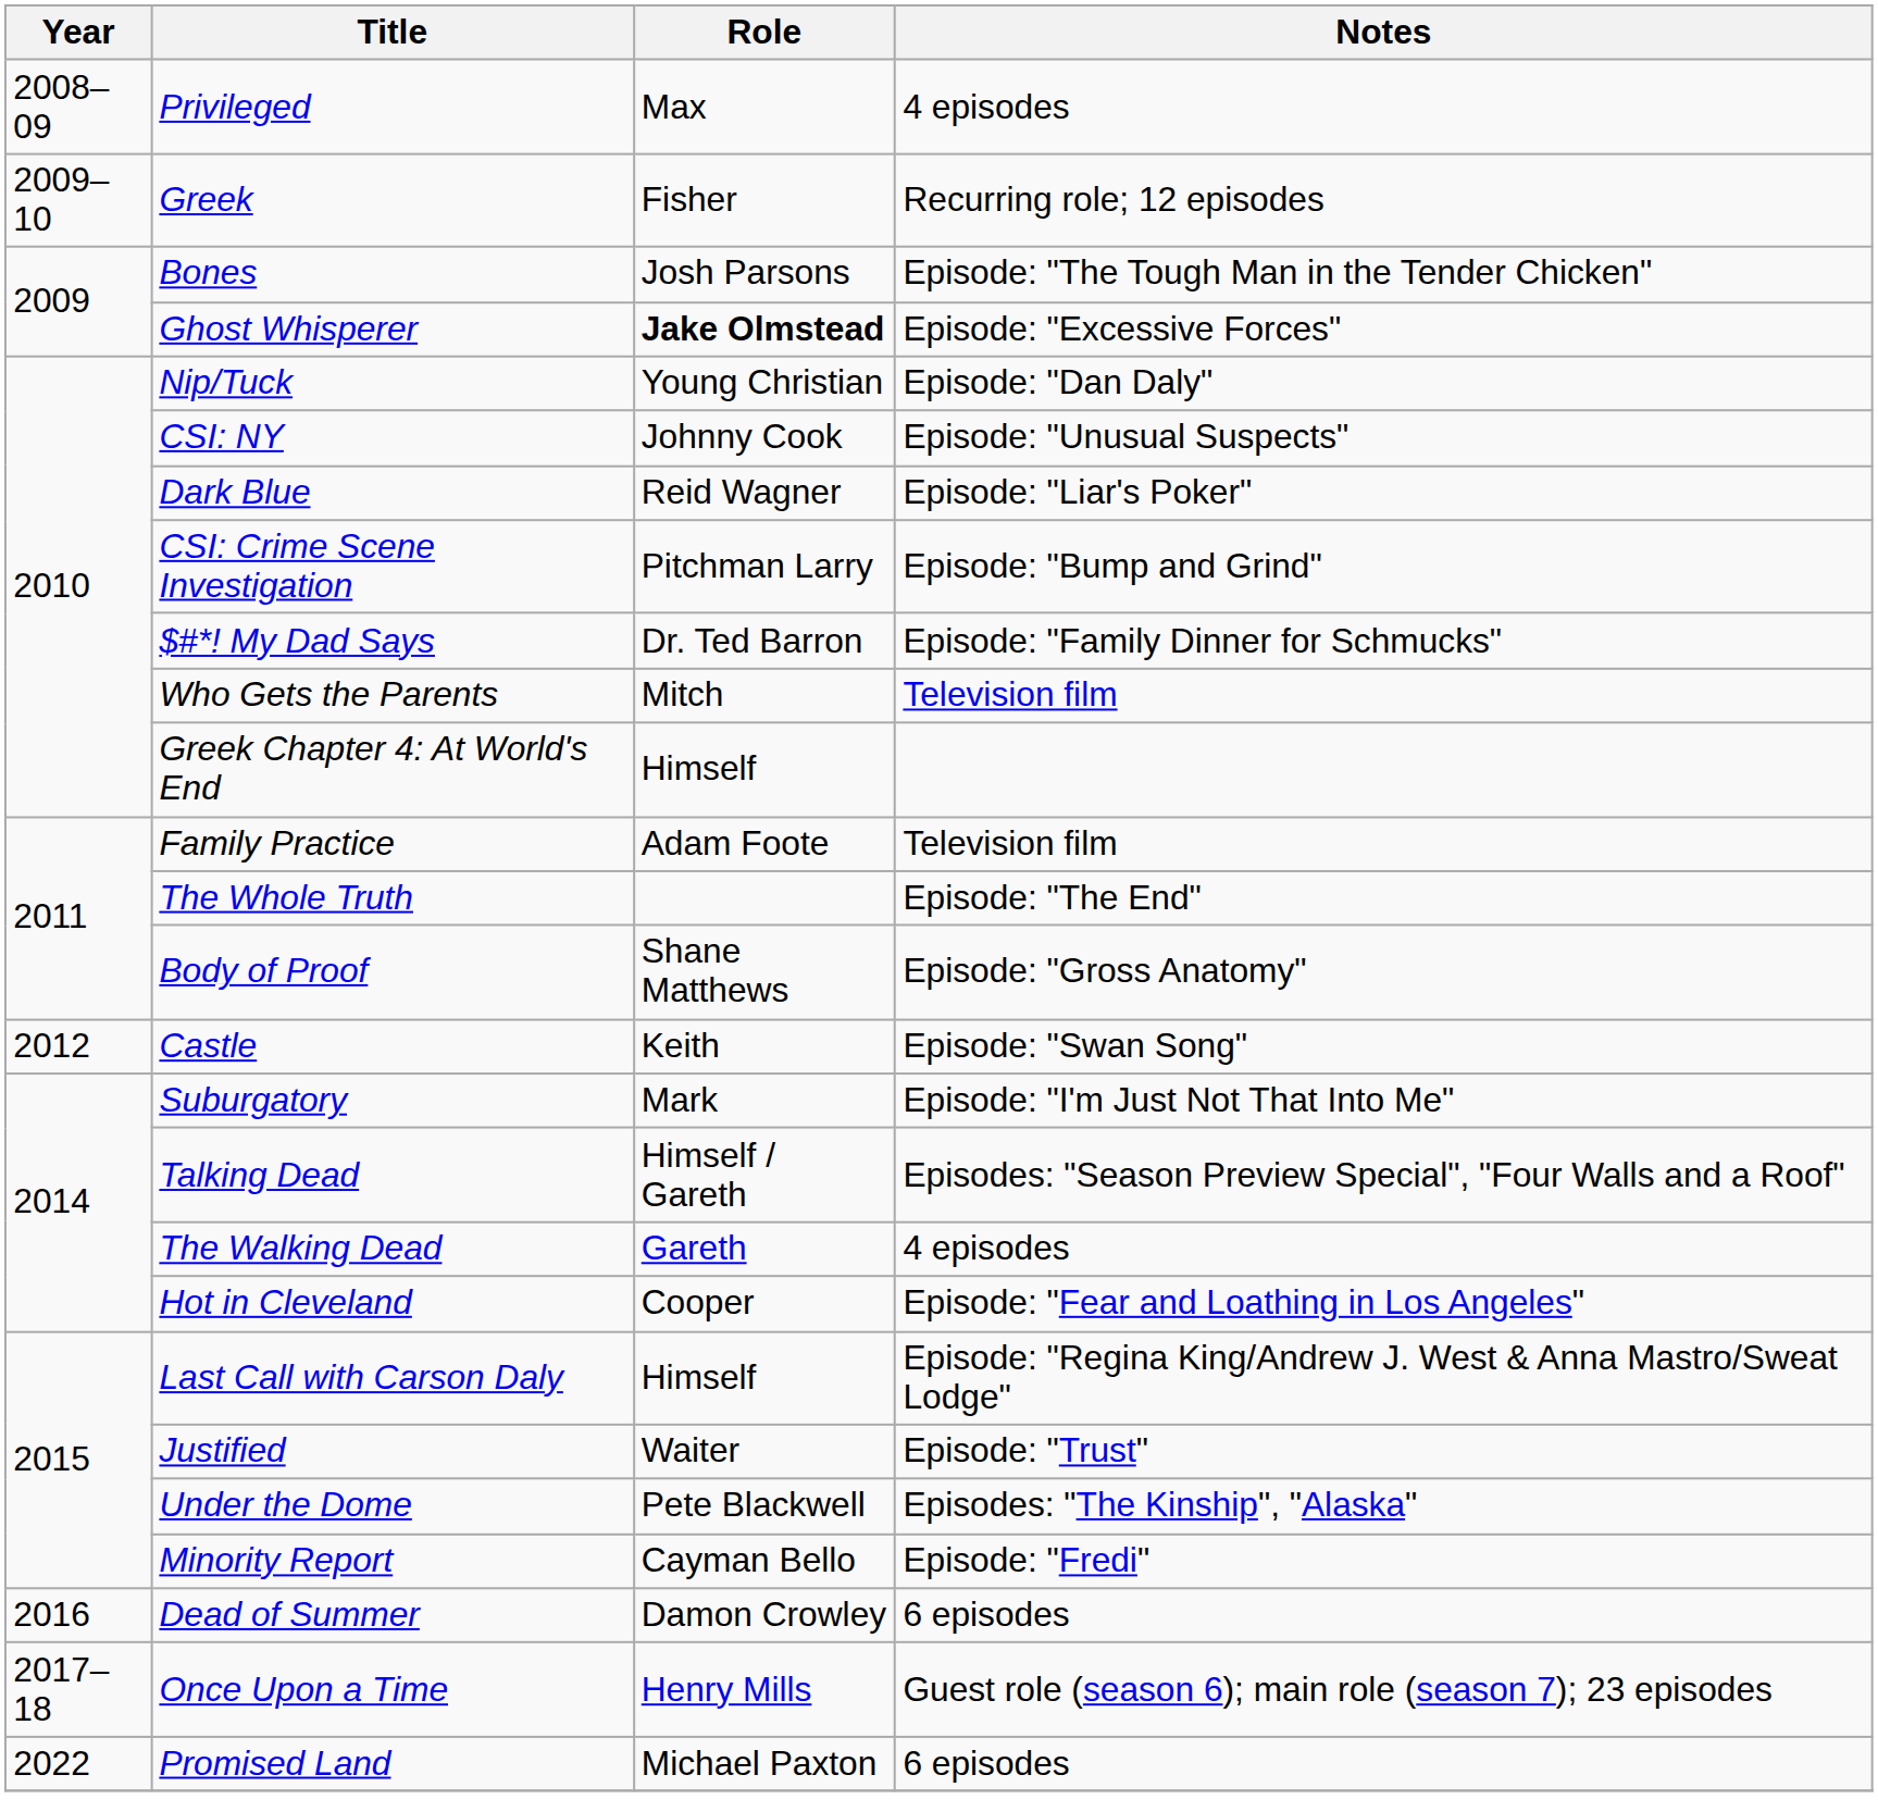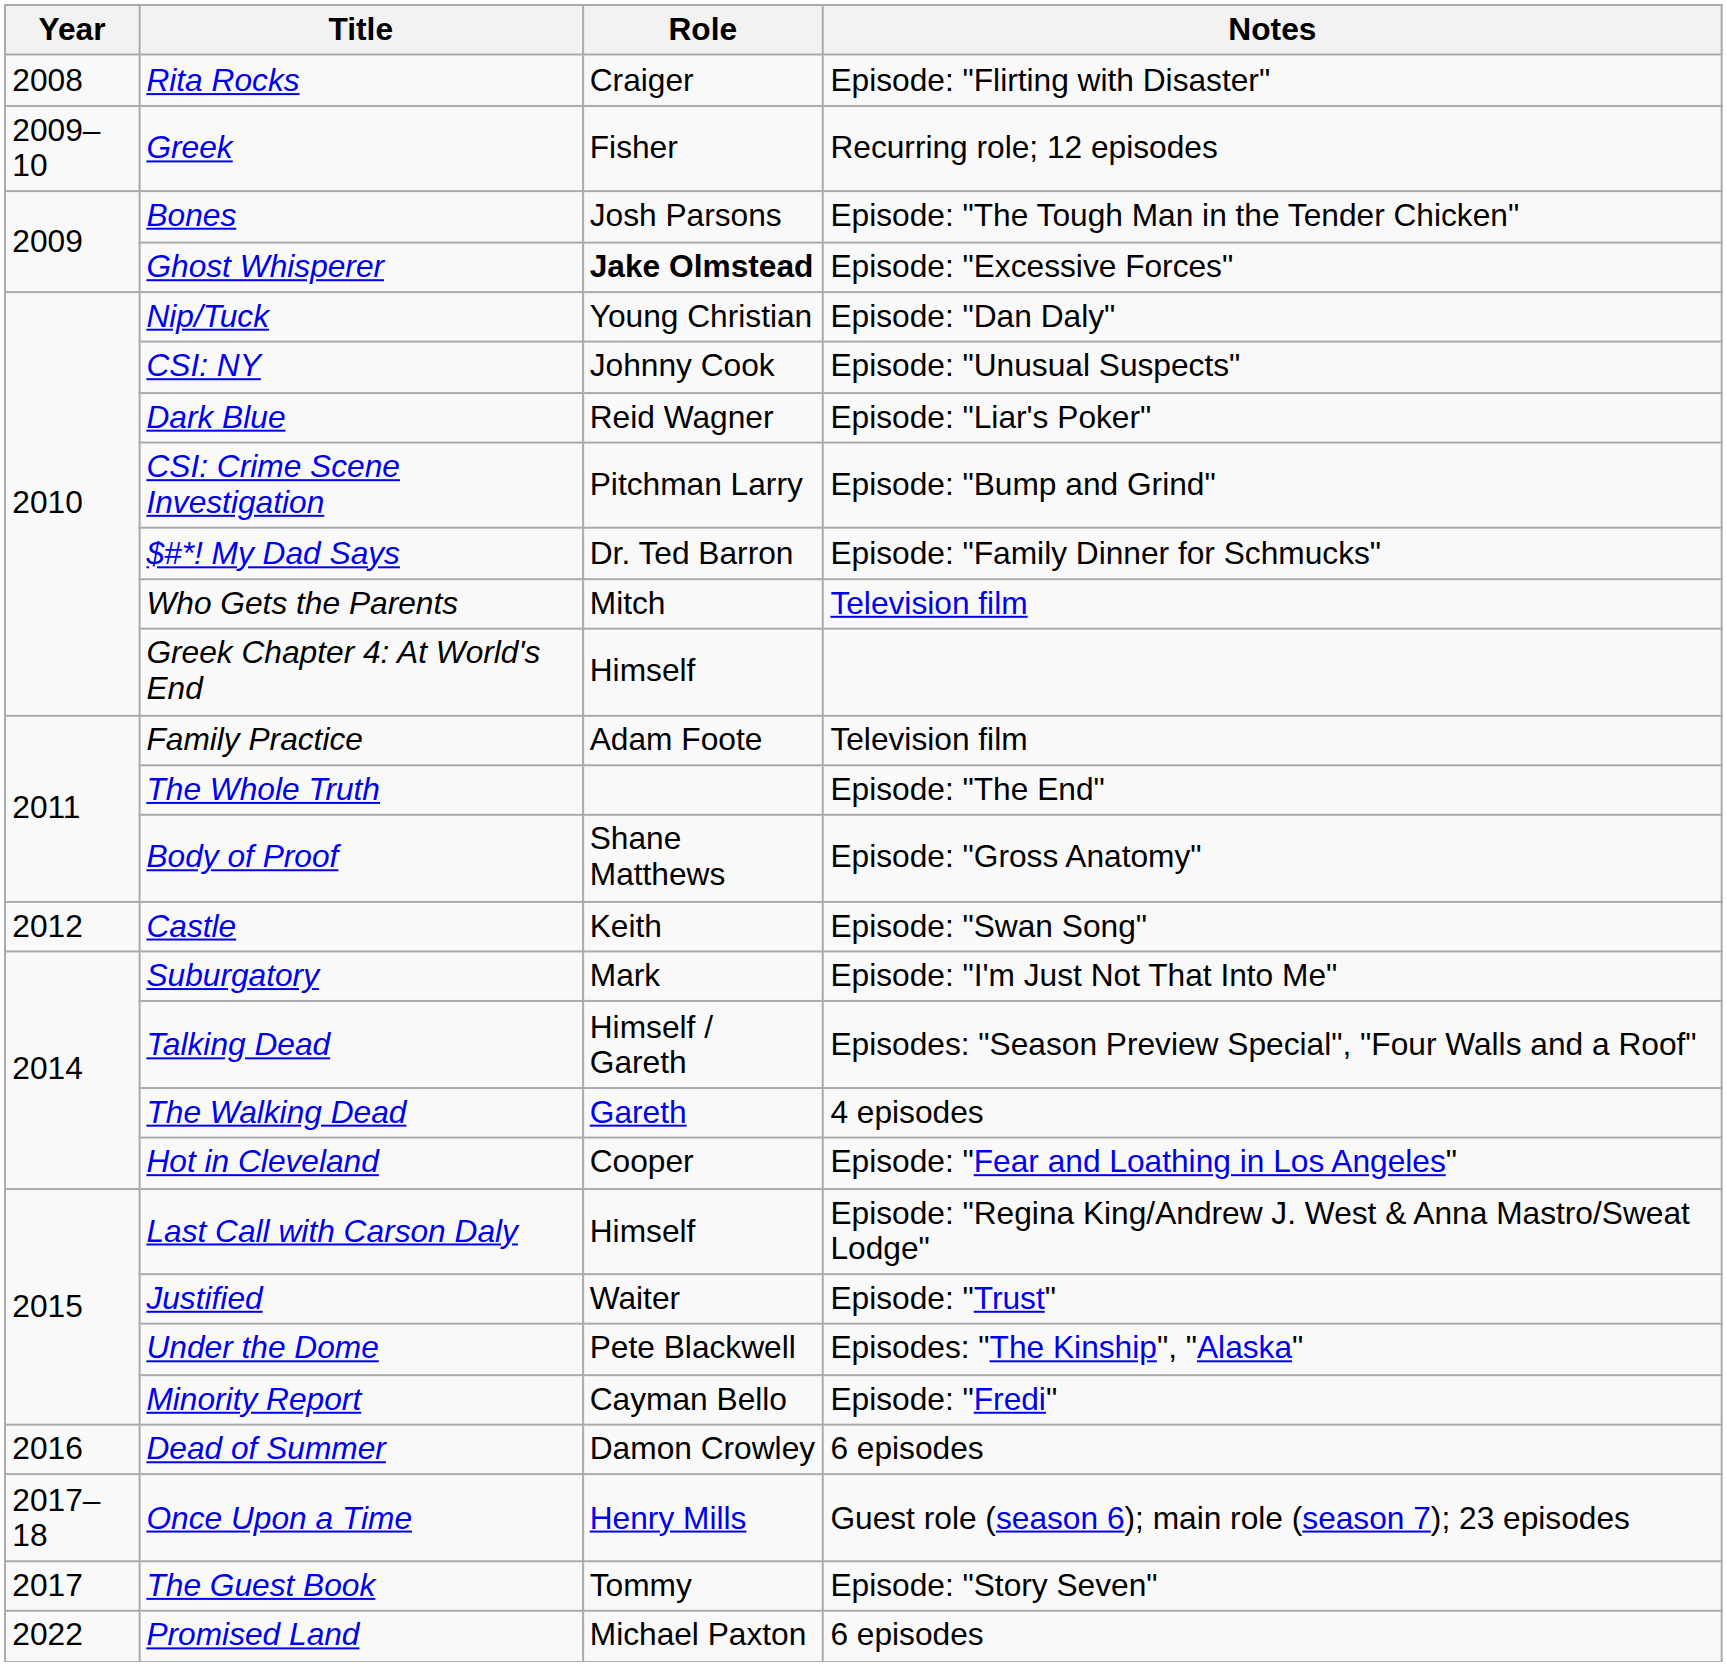 <table class="wikitable sortable">
 <tr>
 <th>Year</th>
 <th>Title</th>
 <th>Role</th>
 <th>Notes</th>
 </tr>
 <tr>
-<td>2008–09</td>
-<td><em><a href='#'>Privileged</a></em></td>
-<td>Max</td>
-<td>4 episodes</td>
+<td>2008</td>
+<td><em><a href='#'>Rita Rocks</a></em></td>
+<td>Craiger</td>
+<td>Episode: "Flirting with Disaster"</td>
 </tr>
 <tr>
 <td>2009–10</td>
 <td><em><a href='#'>Greek</a></em></td>
 <td>Fisher</td>
 <td>Recurring role; 12 episodes</td>
 </tr>
 <tr>
 <td rowspan="2">2009</td>
 <td><em><a href='#'>Bones</a></em></td>
 <td>Josh Parsons</td>
 <td>Episode: "The Tough Man in the Tender Chicken"</td>
 </tr>
 <tr>
 <td><em><a href='#'>Ghost Whisperer</a></em></td>
 <td><strong>Jake Olmstead</strong></td>
 <td>Episode: "Excessive Forces"</td>
 </tr>
 <tr>
 <td rowspan="7">2010</td>
 <td><em><a href='#'>Nip/Tuck</a></em></td>
 <td>Young Christian</td>
 <td>Episode: "Dan Daly"</td>
 </tr>
 <tr>
 <td><em><a href='#'>CSI: NY</a></em></td>
 <td>Johnny Cook</td>
 <td>Episode: "Unusual Suspects"</td>
 </tr>
 <tr>
 <td><em><a href='#'>Dark Blue</a></em></td>
 <td>Reid Wagner</td>
 <td>Episode: "Liar's Poker"</td>
 </tr>
 <tr>
 <td><em><a href='#'>CSI: Crime Scene Investigation</a></em></td>
 <td>Pitchman Larry</td>
 <td>Episode: "Bump and Grind"</td>
 </tr>
 <tr>
 <td><em><a href='#'>$#*! My Dad Says</a></em></td>
 <td>Dr. Ted Barron</td>
 <td>Episode: "Family Dinner for Schmucks"</td>
 </tr>
 <tr>
 <td><em>Who Gets the Parents</em></td>
 <td>Mitch</td>
 <td><a href='#'>Television film</a></td>
 </tr>
 <tr>
 <td><em>Greek Chapter 4: At World's End</em></td>
 <td>Himself</td>
 <td></td>
 </tr>
 <tr>
 <td rowspan="3">2011</td>
 <td><em>Family Practice</em></td>
 <td>Adam Foote</td>
 <td>Television film</td>
 </tr>
 <tr>
 <td><em><a href='#'>The Whole Truth</a></em></td>
 <td></td>
 <td>Episode: "The End"</td>
 </tr>
 <tr>
 <td><em><a href='#'>Body of Proof</a></em></td>
 <td>Shane Matthews</td>
 <td>Episode: "Gross Anatomy"</td>
 </tr>
 <tr>
 <td>2012</td>
 <td><em><a href='#'>Castle</a></em></td>
 <td>Keith</td>
 <td>Episode: "Swan Song"</td>
 </tr>
 <tr>
 <td rowspan="4">2014</td>
 <td><em><a href='#'>Suburgatory</a></em></td>
 <td>Mark</td>
 <td>Episode: "I'm Just Not That Into Me"</td>
 </tr>
 <tr>
 <td><em><a href='#'>Talking Dead</a></em></td>
 <td>Himself / Gareth</td>
 <td>Episodes: "Season Preview Special", "Four Walls and a Roof"</td>
 </tr>
 <tr>
 <td><em><a href='#'>The Walking Dead</a></em></td>
 <td><a href='#'>Gareth</a></td>
 <td>4 episodes</td>
 </tr>
 <tr>
 <td><em><a href='#'>Hot in Cleveland</a></em></td>
 <td>Cooper</td>
 <td>Episode: "<a href='#'>Fear and Loathing in Los Angeles</a>"</td>
 </tr>
 <tr>
 <td rowspan="4">2015</td>
 <td><em><a href='#'>Last Call with Carson Daly</a></em></td>
 <td>Himself</td>
 <td>Episode: "Regina King/Andrew J. West & Anna Mastro/Sweat Lodge"</td>
 </tr>
 <tr>
 <td><em><a href='#'>Justified</a></em></td>
 <td>Waiter</td>
 <td>Episode: "<a href='#'>Trust</a>"</td>
 </tr>
 <tr>
 <td><em><a href='#'>Under the Dome</a></em></td>
 <td>Pete Blackwell</td>
 <td>Episodes: "<a href='#'>The Kinship</a>", "<a href='#'>Alaska</a>"</td>
 </tr>
 <tr>
 <td><em><a href='#'>Minority Report</a></em></td>
 <td>Cayman Bello</td>
 <td>Episode: "<a href='#'>Fredi</a>"</td>
 </tr>
 <tr>
 <td>2016</td>
 <td><em><a href='#'>Dead of Summer</a></em></td>
 <td>Damon Crowley</td>
 <td>6 episodes</td>
 </tr>
 <tr>
 <td>2017–18</td>
 <td><em><a href='#'>Once Upon a Time</a></em></td>
 <td><a href='#'>Henry Mills</a></td>
 <td>Guest role (<a href='#'>season 6</a>); main role (<a href='#'>season 7</a>); 23 episodes</td>
 </tr>
 <tr>
+<td>2017</td>
+<td><em><a href='#'>The Guest Book</a></em></td>
+<td>Tommy</td>
+<td>Episode: "Story Seven"</td>
+</tr>
+<tr>
 <td>2022</td>
 <td><em><a href='#'>Promised Land</a></em></td>
 <td>Michael Paxton</td>
 <td>6 episodes</td>
 </tr>
 <tr>
 </tr>
 </table>
